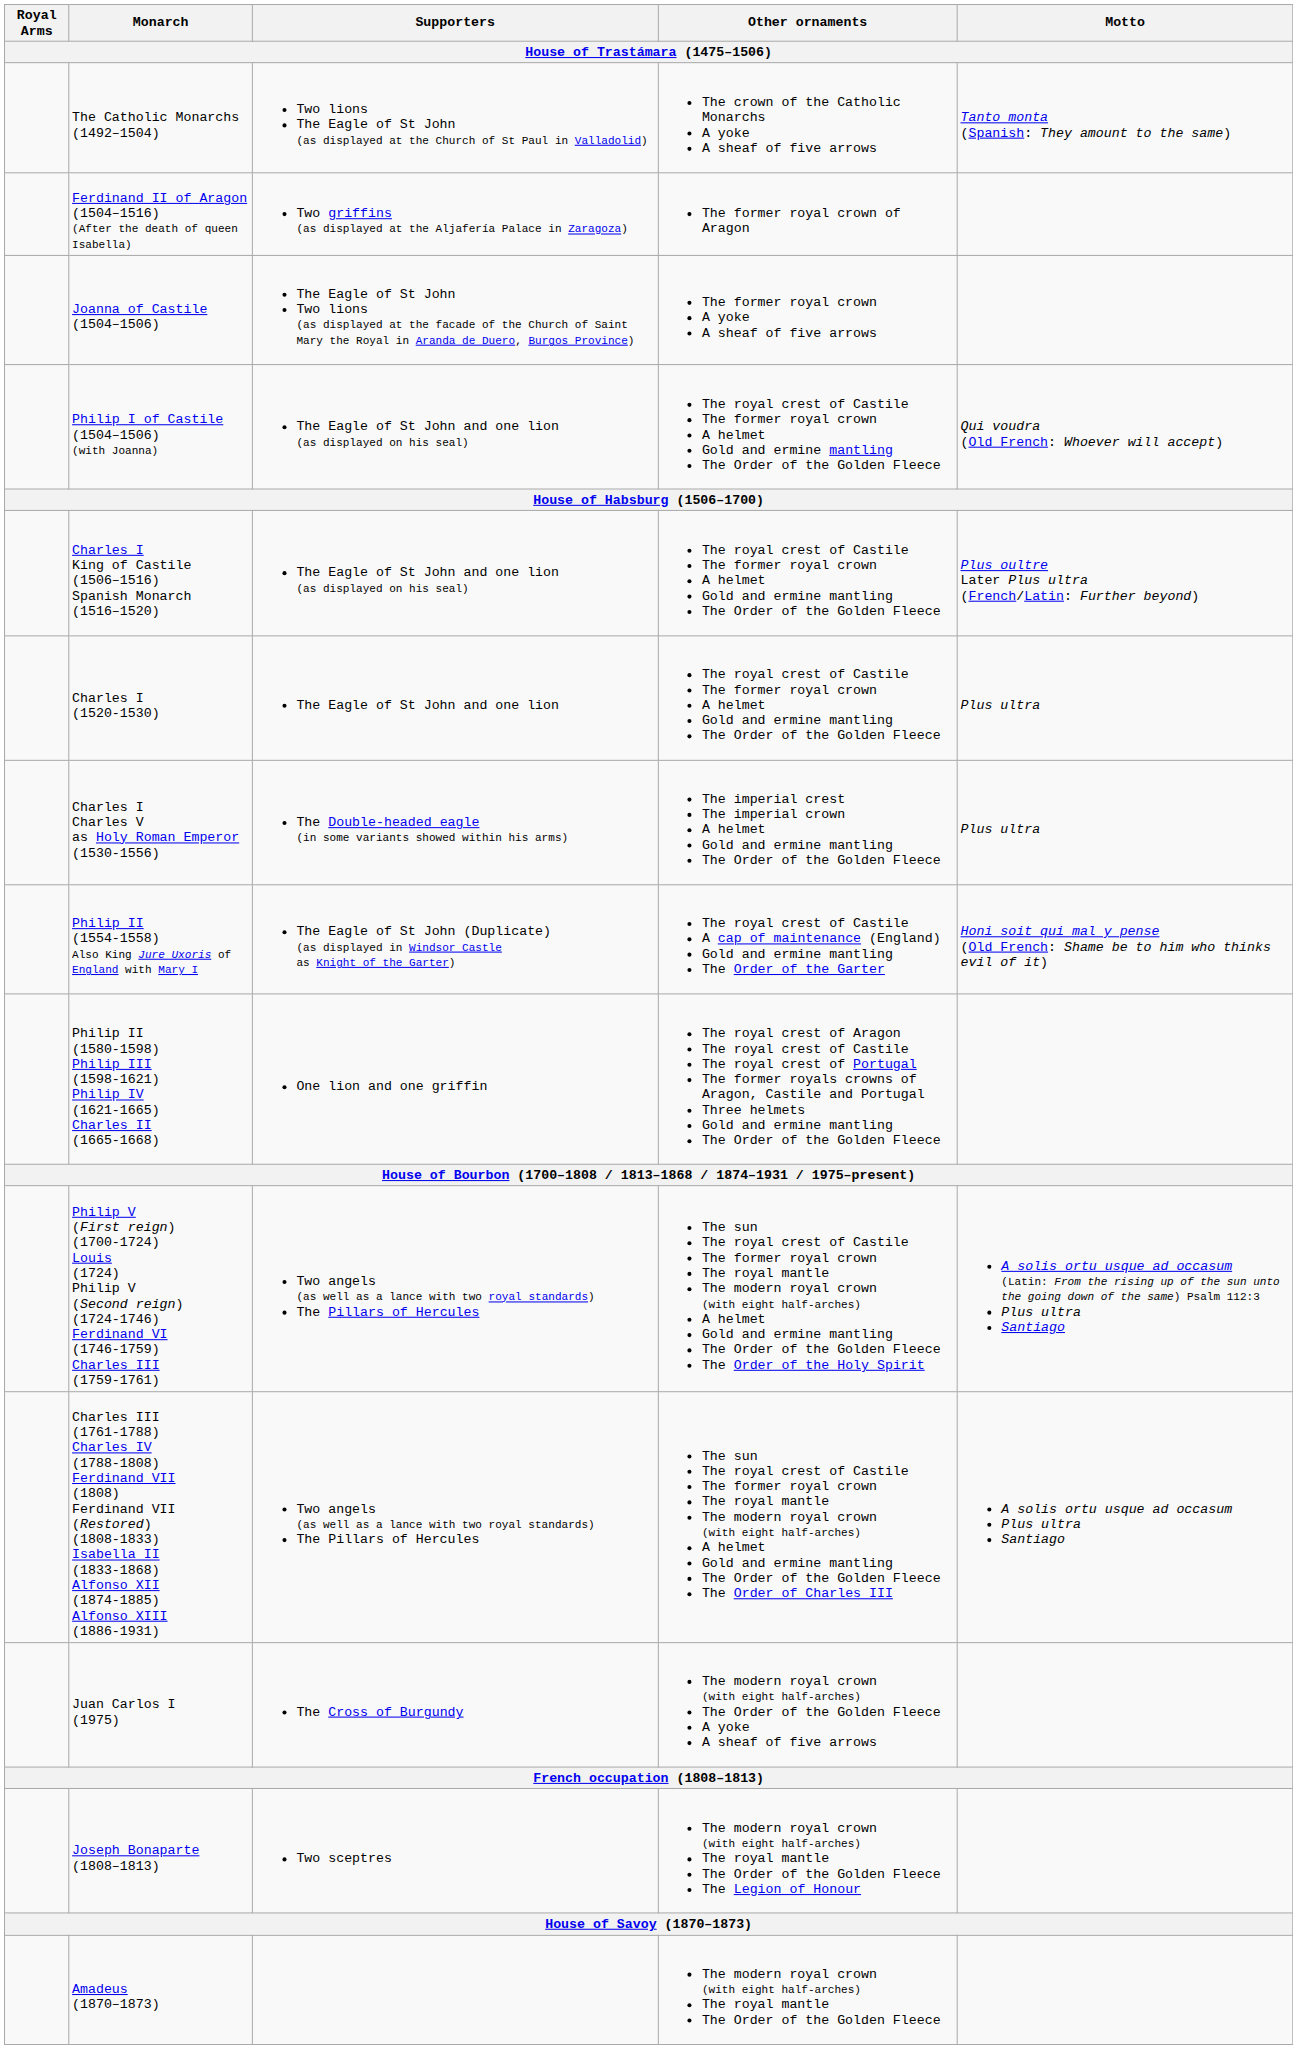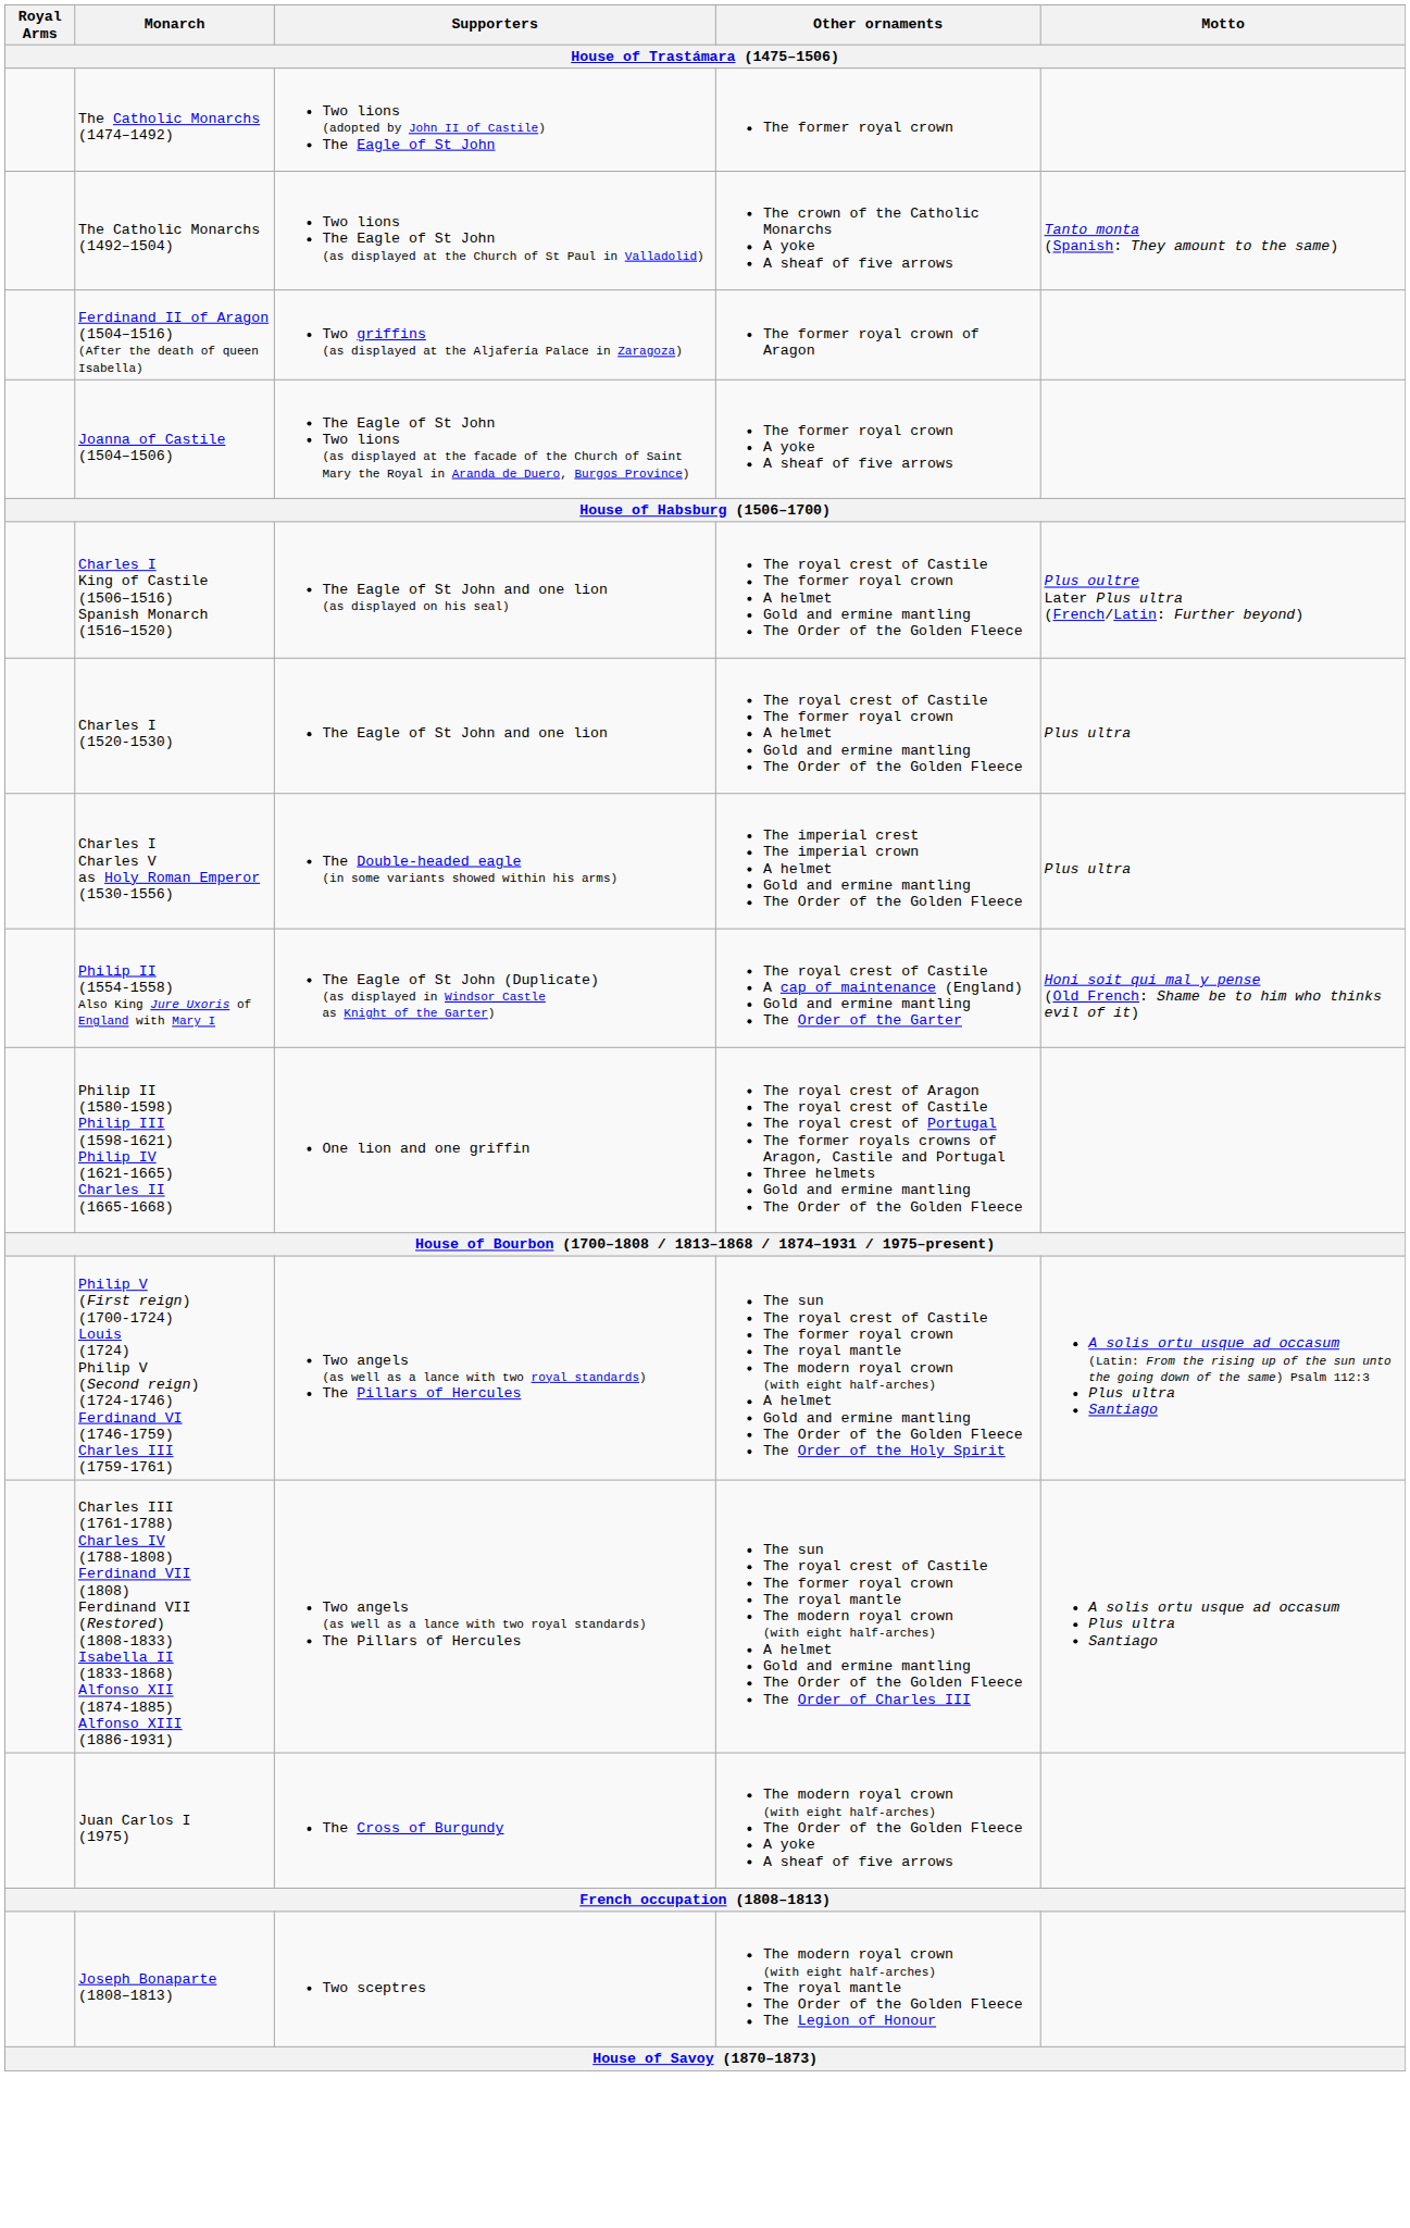 <table class="wikitable" style="margin:0 auto">
 <tr>
 <th>Royal Arms</th>
 <th>Monarch</th>
 <th>Supporters</th>
 <th>Other ornaments</th>
 <th>Motto</th>
 </tr>
 <tr>
 <th colspan=5><a href='#'>House of Trastámara</a> (1475–1506)</th>
+</tr>
+<tr>
+<td></td>
+<td><br>The <a href='#'>Catholic Monarchs</a><br>(1474–1492)</td>
+<td><br><ul><li>Two lions <br><small>(adopted by <a href='#'>John II of Castile</a>)</small></li><li>The <a href='#'>Eagle of St John</a></li></ul></td>
+<td><br><ul><li>The former royal crown</li></ul></td>
+<td></td>
 </tr>
 <tr>
 <td></td>
 <td><br>The Catholic Monarchs<br>(1492–1504)</td>
 <td><br><ul><li>Two lions</li><li>The Eagle of St John<br><small>(as displayed at the Church of St Paul in <a href='#'>Valladolid</a>)</small></li></ul></td>
 <td><br><ul><li>The crown of the Catholic Monarchs</li><li>A yoke</li><li>A sheaf of five arrows</li></ul></td>
 <td><br><em><a href='#'>Tanto monta</a></em><br>(<a href='#'>Spanish</a>: <em>They amount to the same</em>)</td>
 </tr>
 <tr>
 <td></td>
 <td><br><a href='#'>Ferdinand II of Aragon</a><br>(1504–1516)<br><small>(After the death of queen Isabella)</small></td>
 <td><br><ul><li>Two <a href='#'>griffins</a><br><small>(as displayed at the Aljafería Palace in <a href='#'>Zaragoza</a>)</small></li></ul></td>
 <td><br><ul><li>The former royal crown of Aragon</li></ul></td>
 <td></td>
 </tr>
 <tr>
 <td></td>
 <td><br><a href='#'>Joanna of Castile</a><br>(1504–1506)</td>
 <td><br><ul><li>The Eagle of St John</li><li>Two lions<br><small>(as displayed at the facade of the Church of Saint Mary the Royal in <a href='#'>Aranda de Duero</a>, <a href='#'>Burgos Province</a>)</small></li></ul></td>
 <td><br><ul><li>The former royal crown</li><li>A yoke</li><li>A sheaf of five arrows</li></ul></td>
 <td></td>
-</tr>
-<tr>
-<td></td>
-<td><br><a href='#'>Philip I of Castile</a><br>(1504–1506)<br><small>(with Joanna)</small></td>
-<td><br><ul><li>The Eagle of St John and one lion<br><small>(as displayed on his seal)</small></li></ul></td>
-<td><br><ul><li>The royal crest of Castile</li><li>The former royal crown</li><li>A helmet</li><li>Gold and ermine <a href='#'>mantling</a></li><li>The Order of the Golden Fleece</li></ul></td>
-<td><br><em>Qui voudra</em><br>(<a href='#'>Old French</a>: <em>Whoever will accept</em>)</td>
 </tr>
 <tr>
 <th colspan=5><a href='#'>House of Habsburg</a> (1506–1700)</th>
 </tr>
 <tr>
 <td></td>
 <td><br><a href='#'>Charles I</a><br>King of Castile<br>(1506–1516)<br>Spanish Monarch<br>(1516–1520)</td>
 <td><br><ul><li>The Eagle of St John and one lion<br><small>(as displayed on his seal)</small></li></ul></td>
 <td><br><ul><li>The royal crest of Castile</li><li>The former royal crown</li><li>A helmet</li><li>Gold and ermine mantling</li><li>The Order of the Golden Fleece</li></ul></td>
 <td><br><em><a href='#'>Plus oultre</a></em><br>Later <em>Plus ultra</em><br>(<a href='#'>French</a>/<a href='#'>Latin</a>: <em>Further beyond</em>)</td>
 </tr>
 <tr>
 <td></td>
 <td><br>Charles I<br>(1520-1530)</td>
 <td><br><ul><li>The Eagle of St John and one lion</li></ul></td>
 <td><br><ul><li>The royal crest of Castile</li><li>The former royal crown</li><li>A helmet</li><li>Gold and ermine mantling</li><li>The Order of the Golden Fleece</li></ul></td>
 <td><br><em>Plus ultra</em></td>
 </tr>
 <tr>
 <td></td>
 <td><br>Charles I<br>Charles V<br>as <a href='#'>Holy Roman Emperor</a><br>(1530-1556)</td>
 <td><br><ul><li>The <a href='#'>Double-headed eagle</a><br><small>(in some variants showed within his arms)</small></li></ul></td>
 <td><br><ul><li>The imperial crest</li><li>The imperial crown</li><li>A helmet</li><li>Gold and ermine mantling</li><li>The Order of the Golden Fleece</li></ul></td>
 <td><br><em>Plus ultra</em></td>
 </tr>
 <tr>
 <td></td>
 <td><br><a href='#'>Philip II</a><br>(1554-1558)<br><small>Also King <em><a href='#'>Jure Uxoris</a></em> of <a href='#'>England</a> with <a href='#'>Mary I</a></small></td>
 <td><br><ul><li>The Eagle of St John (Duplicate)<br><small>(as displayed in <a href='#'>Windsor Castle</a><br>as <a href='#'>Knight of the Garter</a>)</small></li></ul></td>
 <td><br><ul><li>The royal crest of Castile</li><li>A <a href='#'>cap of maintenance</a> (England)</li><li>Gold and ermine mantling</li><li>The <a href='#'>Order of the Garter</a></li></ul></td>
 <td><br><em><a href='#'>Honi soit qui mal y pense</a></em><br>(<a href='#'>Old French</a>: <em>Shame be to him who thinks evil of it</em>)</td>
 </tr>
 <tr>
 <td><br></td>
 <td><br>Philip II<br>(1580-1598)<br><a href='#'>Philip III</a><br>(1598-1621)<br><a href='#'>Philip IV</a><br>(1621-1665)<br><a href='#'>Charles II</a><br>(1665-1668)</td>
 <td><br><ul><li>One lion and one griffin</li></ul></td>
 <td><br><ul><li>The royal crest of Aragon</li><li>The royal crest of Castile</li><li>The royal crest of <a href='#'>Portugal</a></li><li>The former royals crowns of Aragon, Castile and Portugal</li><li>Three helmets</li><li>Gold and ermine mantling</li><li>The Order of the Golden Fleece</li></ul></td>
 <td></td>
 </tr>
 <tr>
 <th colspan=5><a href='#'>House of Bourbon</a> (1700–1808 / 1813–1868 / 1874–1931 / 1975–present)</th>
 </tr>
 <tr>
 <td></td>
 <td><br><a href='#'>Philip V</a><br>(<em>First reign</em>)<br>(1700-1724)<br><a href='#'>Louis</a><br>(1724)<br>Philip V<br>(<em>Second reign</em>)<br>(1724-1746)<br><a href='#'>Ferdinand VI</a><br>(1746-1759)<br><a href='#'>Charles III</a><br>(1759-1761)</td>
 <td><br><ul><li>Two angels<br><small>(as well as a lance with two <a href='#'>royal standards</a>)</small></li><li>The <a href='#'>Pillars of Hercules</a></li></ul></td>
 <td><br><ul><li>The sun</li><li>The royal crest of Castile</li><li>The former royal crown</li><li>The royal mantle</li><li>The modern royal crown<br><small>(with eight half-arches)</small></li><li>A helmet</li><li>Gold and ermine mantling</li><li>The Order of the Golden Fleece</li><li>The <a href='#'>Order of the Holy Spirit</a></li></ul></td>
 <td><br><ul><li><em><a href='#'>A solis ortu usque ad occasum</a></em><br><small>(Latin: <em>From the rising up of the sun unto the going down of the same</em>) Psalm 112:3</small></li><li><em>Plus ultra</em></li><li><em><a href='#'>Santiago</a></em></li></ul></td>
 </tr>
 <tr>
 <td></td>
 <td><br>Charles III<br>(1761-1788)<br><a href='#'>Charles IV</a><br>(1788-1808)<br><a href='#'>Ferdinand VII</a><br>(1808)<br>Ferdinand VII<br>(<em>Restored</em>)<br>(1808-1833)<br><a href='#'>Isabella II</a><br>(1833-1868)<br><a href='#'>Alfonso XII</a><br>(1874-1885)<br><a href='#'>Alfonso XIII</a><br>(1886-1931)</td>
 <td><br><ul><li>Two angels<br><small>(as well as a lance with two royal standards)</small></li><li>The Pillars of Hercules</li></ul></td>
 <td><br><ul><li>The sun</li><li>The royal crest of Castile</li><li>The former royal crown</li><li>The royal mantle</li><li>The modern royal crown<br><small>(with eight half-arches)</small></li><li>A helmet</li><li>Gold and ermine mantling</li><li>The Order of the Golden Fleece</li><li>The <a href='#'>Order of Charles III</a></li></ul></td>
 <td><br><ul><li><em>A solis ortu usque ad occasum</em></li><li><em>Plus ultra</em></li><li><em>Santiago</em></li></ul></td>
 </tr>
 <tr>
 <td></td>
 <td><br>Juan Carlos I<br>(1975)</td>
 <td><br><ul><li>The <a href='#'>Cross of Burgundy</a></li></ul></td>
 <td><br><ul><li>The modern royal crown<br><small>(with eight half-arches)</small></li><li>The Order of the Golden Fleece</li><li>A yoke</li><li>A sheaf of five arrows</li></ul></td>
 <td></td>
 </tr>
 <tr>
 <th colspan=5><a href='#'>French occupation</a> (1808–1813)</th>
 </tr>
 <tr>
 <td></td>
 <td><br><a href='#'>Joseph Bonaparte</a><br>(1808–1813)</td>
 <td><br><ul><li>Two sceptres</li></ul></td>
 <td><br><ul><li>The modern royal crown<br><small>(with eight half-arches)</small></li><li>The royal mantle</li><li>The Order of the Golden Fleece</li><li>The <a href='#'>Legion of Honour</a></li></ul></td>
 <td></td>
 </tr>
 <tr>
 <th colspan=5><a href='#'>House of Savoy</a> (1870–1873)</th>
 </tr>
 <tr>
-<td></td>
-<td><br><a href='#'>Amadeus</a><br>(1870–1873)</td>
-<td></td>
-<td><br><ul><li>The modern royal crown<br><small>(with eight half-arches)</small></li><li>The royal mantle</li><li>The Order of the Golden Fleece</li></ul></td>
-<td></td>
-</tr>
-<tr>
 </tr>
 </table>
